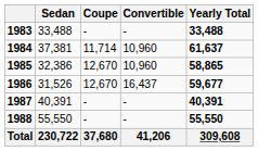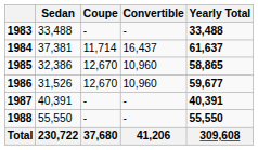 <table class="wikitable">
 <tr>
 <th></th>
 <th>Sedan</th>
 <th>Coupe</th>
 <th>Convertible</th>
 <th>Yearly Total</th>
 </tr>
 <tr>
 <td><strong>1983</strong></td>
 <td>33,488</td>
 <td>-</td>
 <td>-</td>
 <td><strong>33,488</strong></td>
 </tr>
 <tr>
 <td><strong>1984</strong></td>
 <td>37,381</td>
 <td>11,714</td>
-<td>10,960</td>
+<td>16,437</td>
 <td><strong>61,637</strong></td>
 </tr>
 <tr>
 <td><strong>1985</strong></td>
 <td>32,386</td>
 <td>12,670</td>
 <td>10,960</td>
 <td><strong>58,865</strong></td>
 </tr>
 <tr>
 <td><strong>1986</strong></td>
 <td>31,526</td>
 <td>12,670</td>
-<td>16,437</td>
+<td>10,960</td>
 <td><strong>59,677</strong></td>
 </tr>
 <tr>
 <td><strong>1987</strong></td>
 <td>40,391</td>
 <td>-</td>
 <td>-</td>
 <td><strong>40,391</strong></td>
 </tr>
 <tr>
 <td><strong>1988</strong></td>
 <td>55,550</td>
 <td>-</td>
 <td>-</td>
 <td><strong>55,550</strong></td>
 </tr>
 <tr>
 <th>Total</th>
 <th>230,722</th>
 <th>37,680</th>
 <th>41,206</th>
 <th><u>309,608</u></th>
 </tr>
 </table>
